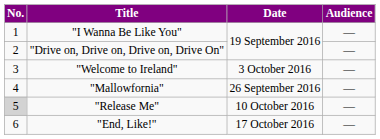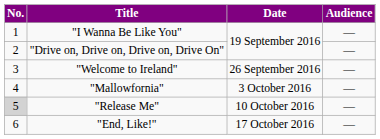 <table class="wikitable plainrowheaders">
 <tr style="color:white" align="center">
 <th scope="col" style="background:purple;">No.</th>
 <th scope="col" style="background:purple;">Title</th>
 <th scope="col" style="background:purple;">Date</th>
 <th scope="col" style="background:purple;">Audience</th>
 </tr>
 <tr align="center">
 <td>1</td>
 <td>"I Wanna Be Like You"</td>
 <td rowspan=2>19 September 2016</td>
 <td>—</td>
 </tr>
 <tr align="center">
 <td>2</td>
 <td>"Drive on, Drive on, Drive on, Drive On"</td>
 <td>—</td>
 </tr>
 <tr align="center">
 <td>3</td>
 <td>"Welcome to Ireland"</td>
-<td>3 October 2016</td>
+<td>26 September 2016</td>
 <td>—</td>
 </tr>
 <tr align="center">
 <td>4</td>
 <td>"Mallowfornia"</td>
-<td>26 September 2016</td>
+<td>3 October 2016</td>
 <td>—</td>
 </tr>
 <tr align="center">
 <td style="background: lightgrey;">5</td>
 <td>"Release Me"</td>
 <td>10 October 2016</td>
 <td>—</td>
 </tr>
 <tr align="center">
 <td>6</td>
 <td>"End, Like!"</td>
 <td>17 October 2016</td>
 <td>—</td>
 </tr>
 </table>
